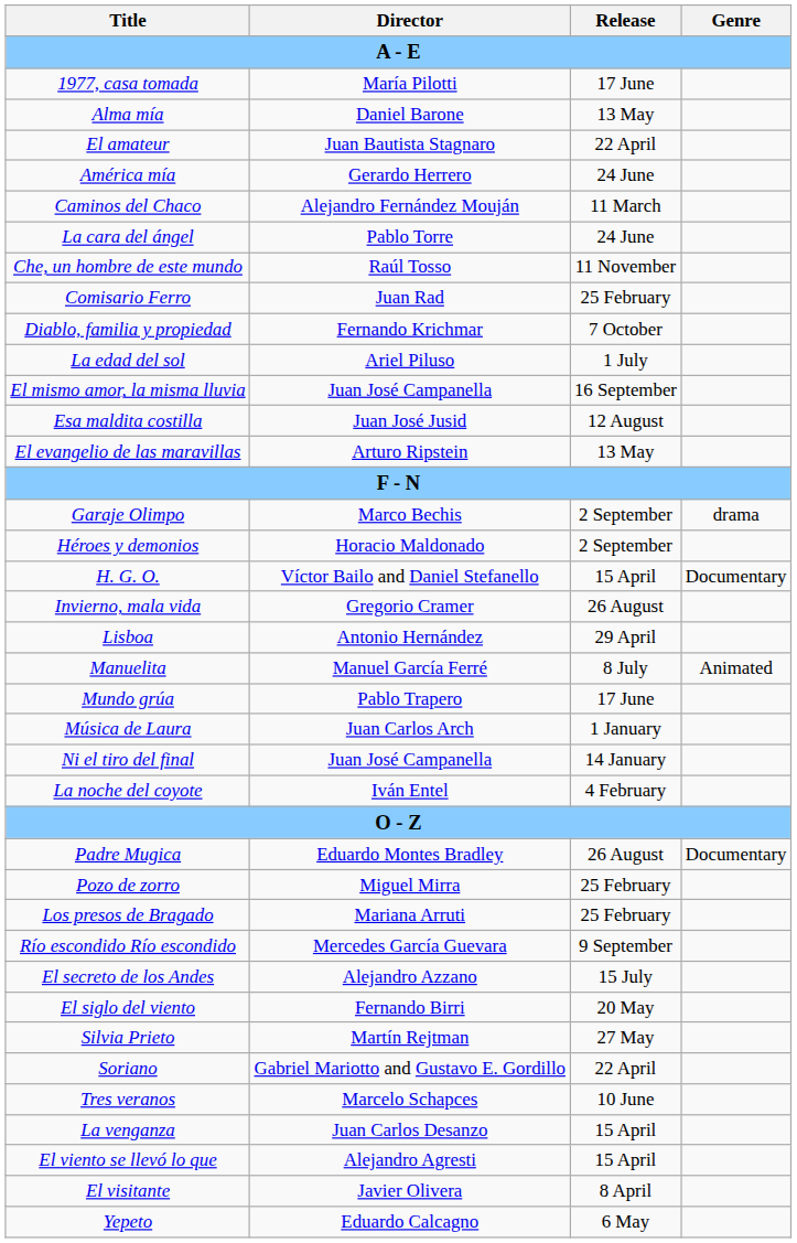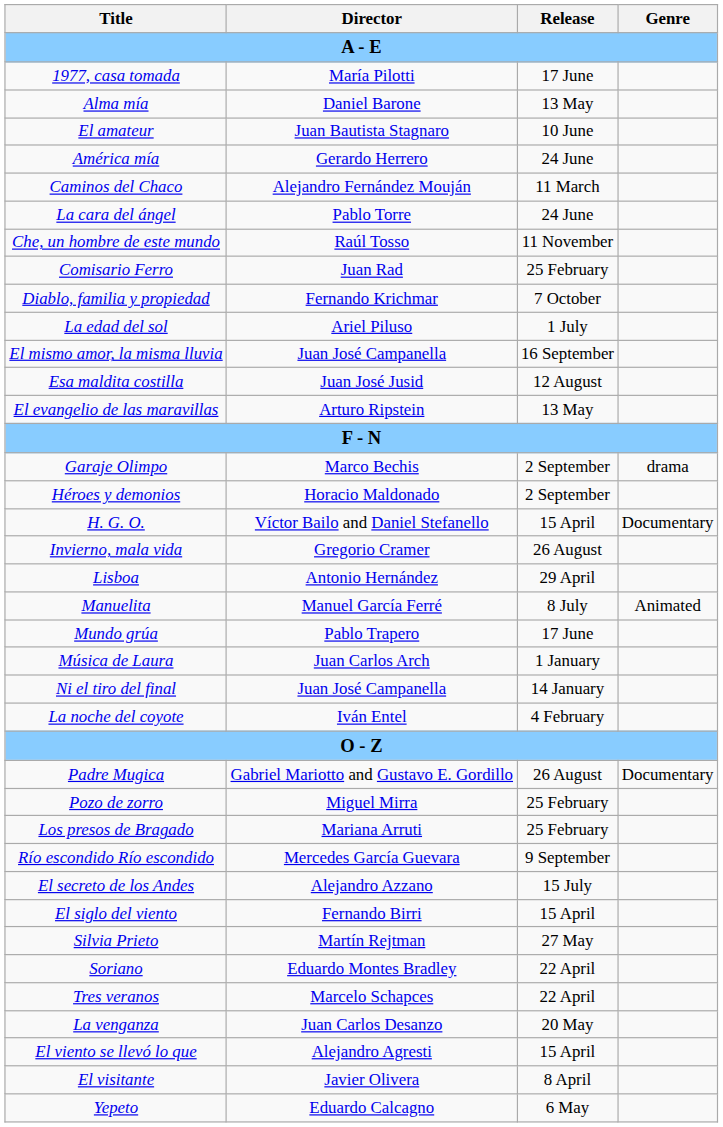 <table class="wikitable" style="margin:1em 0 1em 1em; text-align: center; font-size: 90%;">
 <tr>
 <th scope="col">Title</th>
 <th scope="col">Director</th>
 <th scope="col">Release</th>
 <th scope="col">Genre</th>
 </tr>
 <tr>
 <th colspan="4" style="background-color:#88ccff; font-size:110%;"><strong>A  -  E</strong></th>
 </tr>
 <tr>
 <td><em><a href='#'>1977, casa tomada</a></em></td>
 <td><a href='#'>María Pilotti</a></td>
 <td>17 June</td>
 <td></td>
 </tr>
 <tr>
 <td><em><a href='#'>Alma mía</a></em></td>
 <td><a href='#'>Daniel Barone</a></td>
 <td>13 May</td>
 <td></td>
 </tr>
 <tr>
 <td><em><a href='#'>El amateur</a></em></td>
 <td><a href='#'>Juan Bautista Stagnaro</a></td>
-<td>22 April</td>
+<td>10 June</td>
 <td></td>
 </tr>
 <tr>
 <td><em><a href='#'>América mía</a></em></td>
 <td><a href='#'>Gerardo Herrero</a></td>
 <td>24 June</td>
 <td></td>
 </tr>
 <tr>
 <td><em><a href='#'>Caminos del Chaco</a></em></td>
 <td><a href='#'>Alejandro Fernández Mouján</a></td>
 <td>11 March</td>
 <td></td>
 </tr>
 <tr>
 <td><em><a href='#'>La cara del ángel</a></em></td>
 <td><a href='#'>Pablo Torre</a></td>
 <td>24 June</td>
 <td></td>
 </tr>
 <tr>
 <td><em><a href='#'>Che, un hombre de este mundo</a></em></td>
 <td><a href='#'>Raúl Tosso</a></td>
 <td>11 November</td>
 <td></td>
 </tr>
 <tr>
 <td><em><a href='#'>Comisario Ferro</a></em></td>
 <td><a href='#'>Juan Rad</a></td>
 <td>25 February</td>
 <td></td>
 </tr>
 <tr>
 <td><em><a href='#'>Diablo, familia y propiedad</a></em></td>
 <td><a href='#'>Fernando Krichmar</a></td>
 <td>7 October</td>
 <td></td>
 </tr>
 <tr>
 <td><em><a href='#'>La edad del sol</a></em></td>
 <td><a href='#'>Ariel Piluso</a></td>
 <td>1 July</td>
 <td></td>
 </tr>
 <tr>
 <td><em><a href='#'>El mismo amor, la misma lluvia</a></em></td>
 <td><a href='#'>Juan José Campanella</a></td>
 <td>16 September</td>
 <td></td>
 </tr>
 <tr>
 <td><em><a href='#'>Esa maldita costilla</a></em></td>
 <td><a href='#'>Juan José Jusid</a></td>
 <td>12 August</td>
 <td></td>
 </tr>
 <tr>
 <td><em><a href='#'>El evangelio de las maravillas</a></em></td>
 <td><a href='#'>Arturo Ripstein</a></td>
 <td>13 May</td>
 <td></td>
 </tr>
 <tr>
 <th colspan="4" style="background-color:#88ccff; font-size:110%;"><strong>F  -  N</strong></th>
 </tr>
 <tr>
 <td><em><a href='#'>Garaje Olimpo</a></em></td>
 <td><a href='#'>Marco Bechis</a></td>
 <td>2 September</td>
 <td>drama</td>
 </tr>
 <tr>
 <td><em><a href='#'>Héroes y demonios</a></em></td>
 <td><a href='#'>Horacio Maldonado</a></td>
 <td>2 September</td>
 <td></td>
 </tr>
 <tr>
 <td><em><a href='#'>H. G. O.</a></em></td>
 <td><a href='#'>Víctor Bailo</a> and <a href='#'>Daniel Stefanello</a></td>
 <td>15 April</td>
 <td>Documentary</td>
 </tr>
 <tr>
 <td><em><a href='#'>Invierno, mala vida</a></em></td>
 <td><a href='#'>Gregorio Cramer</a></td>
 <td>26 August</td>
 <td></td>
 </tr>
 <tr>
 <td><em><a href='#'>Lisboa</a></em></td>
 <td><a href='#'>Antonio Hernández</a></td>
 <td>29 April</td>
 <td></td>
 </tr>
 <tr>
 <td><em><a href='#'>Manuelita</a></em></td>
 <td><a href='#'>Manuel García Ferré</a></td>
 <td>8 July</td>
 <td>Animated</td>
 </tr>
 <tr>
 <td><em><a href='#'>Mundo grúa</a></em></td>
 <td><a href='#'>Pablo Trapero</a></td>
 <td>17 June</td>
 <td></td>
 </tr>
 <tr>
 <td><em><a href='#'>Música de Laura</a></em></td>
 <td><a href='#'>Juan Carlos Arch</a></td>
 <td>1 January</td>
 <td></td>
 </tr>
 <tr>
 <td><em><a href='#'>Ni el tiro del final</a></em></td>
 <td><a href='#'>Juan José Campanella</a></td>
 <td>14 January</td>
 <td></td>
 </tr>
 <tr>
 <td><em><a href='#'>La noche del coyote</a></em></td>
 <td><a href='#'>Iván Entel</a></td>
 <td>4 February</td>
 <td></td>
 </tr>
 <tr>
 <th colspan="4" style="background-color:#88ccff; font-size:110%;"><strong>O  -  Z</strong></th>
 </tr>
 <tr>
 <td><em><a href='#'>Padre Mugica</a></em></td>
-<td><a href='#'>Eduardo Montes Bradley</a></td>
+<td><a href='#'>Gabriel Mariotto</a> and <a href='#'>Gustavo E. Gordillo</a></td>
 <td>26 August</td>
 <td>Documentary</td>
 </tr>
 <tr>
 <td><em><a href='#'>Pozo de zorro</a></em></td>
 <td><a href='#'>Miguel Mirra</a></td>
 <td>25 February</td>
 <td></td>
 </tr>
 <tr>
 <td><em><a href='#'>Los presos de Bragado</a></em></td>
 <td><a href='#'>Mariana Arruti</a></td>
 <td>25 February</td>
 <td></td>
 </tr>
 <tr>
 <td><em><a href='#'>Río escondido Río escondido</a></em></td>
 <td><a href='#'>Mercedes García Guevara</a></td>
 <td>9 September</td>
 <td></td>
 </tr>
 <tr>
 <td><em><a href='#'>El secreto de los Andes</a></em></td>
 <td><a href='#'>Alejandro Azzano</a></td>
 <td>15 July</td>
 <td></td>
 </tr>
 <tr>
 <td><em><a href='#'>El siglo del viento</a></em></td>
 <td><a href='#'>Fernando Birri</a></td>
-<td>20 May</td>
+<td>15 April</td>
 <td></td>
 </tr>
 <tr>
 <td><em><a href='#'>Silvia Prieto</a></em></td>
 <td><a href='#'>Martín Rejtman</a></td>
 <td>27 May</td>
 <td></td>
 </tr>
 <tr>
 <td><em><a href='#'>Soriano</a></em></td>
-<td><a href='#'>Gabriel Mariotto</a> and <a href='#'>Gustavo E. Gordillo</a></td>
+<td><a href='#'>Eduardo Montes Bradley</a></td>
 <td>22 April</td>
 <td></td>
 </tr>
 <tr>
 <td><em><a href='#'>Tres veranos</a></em></td>
 <td><a href='#'>Marcelo Schapces</a></td>
-<td>10 June</td>
+<td>22 April</td>
 <td></td>
 </tr>
 <tr>
 <td><em><a href='#'>La venganza</a></em></td>
 <td><a href='#'>Juan Carlos Desanzo</a></td>
-<td>15 April</td>
+<td>20 May</td>
 <td></td>
 </tr>
 <tr>
 <td><em><a href='#'>El viento se llevó lo que</a></em></td>
 <td><a href='#'>Alejandro Agresti</a></td>
 <td>15 April</td>
 <td></td>
 </tr>
 <tr>
 <td><em><a href='#'>El visitante</a></em></td>
 <td><a href='#'>Javier Olivera</a></td>
 <td>8 April</td>
 <td></td>
 </tr>
 <tr>
 <td><em><a href='#'>Yepeto</a></em></td>
 <td><a href='#'>Eduardo Calcagno</a></td>
 <td>6 May</td>
 <td></td>
 </tr>
 </table>
